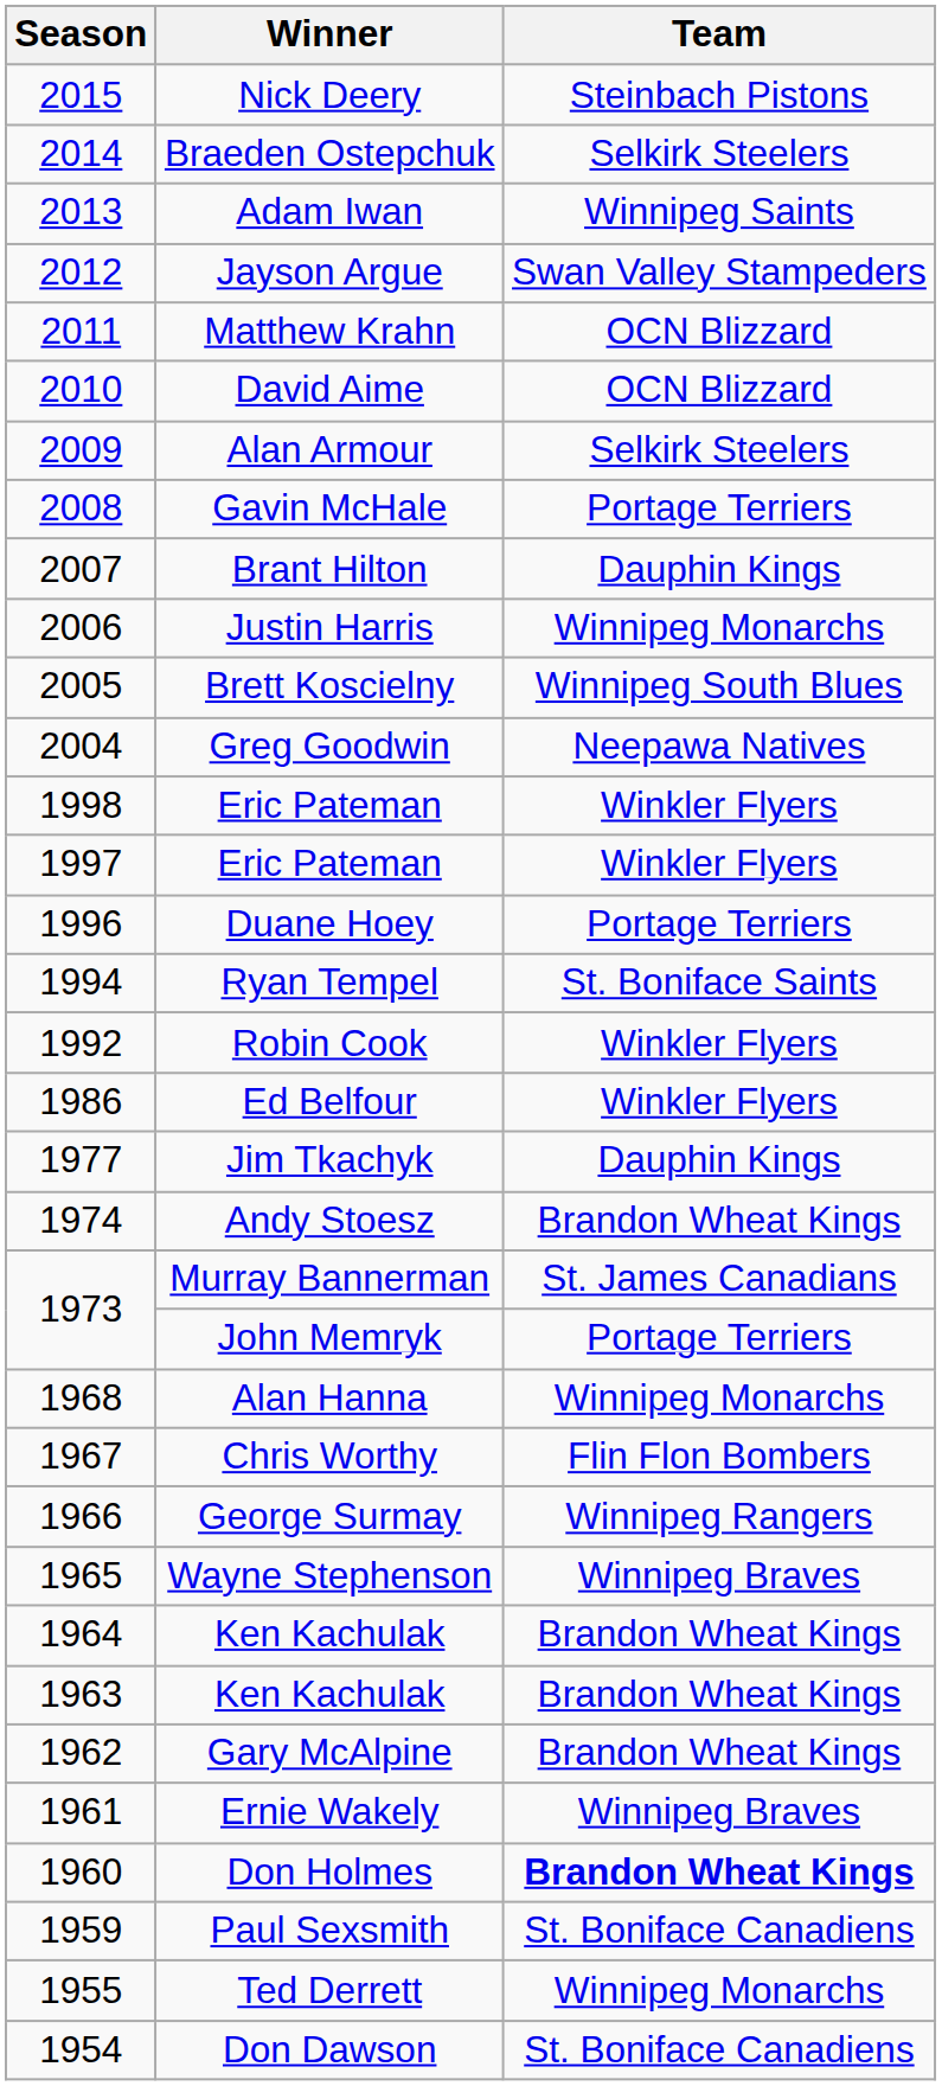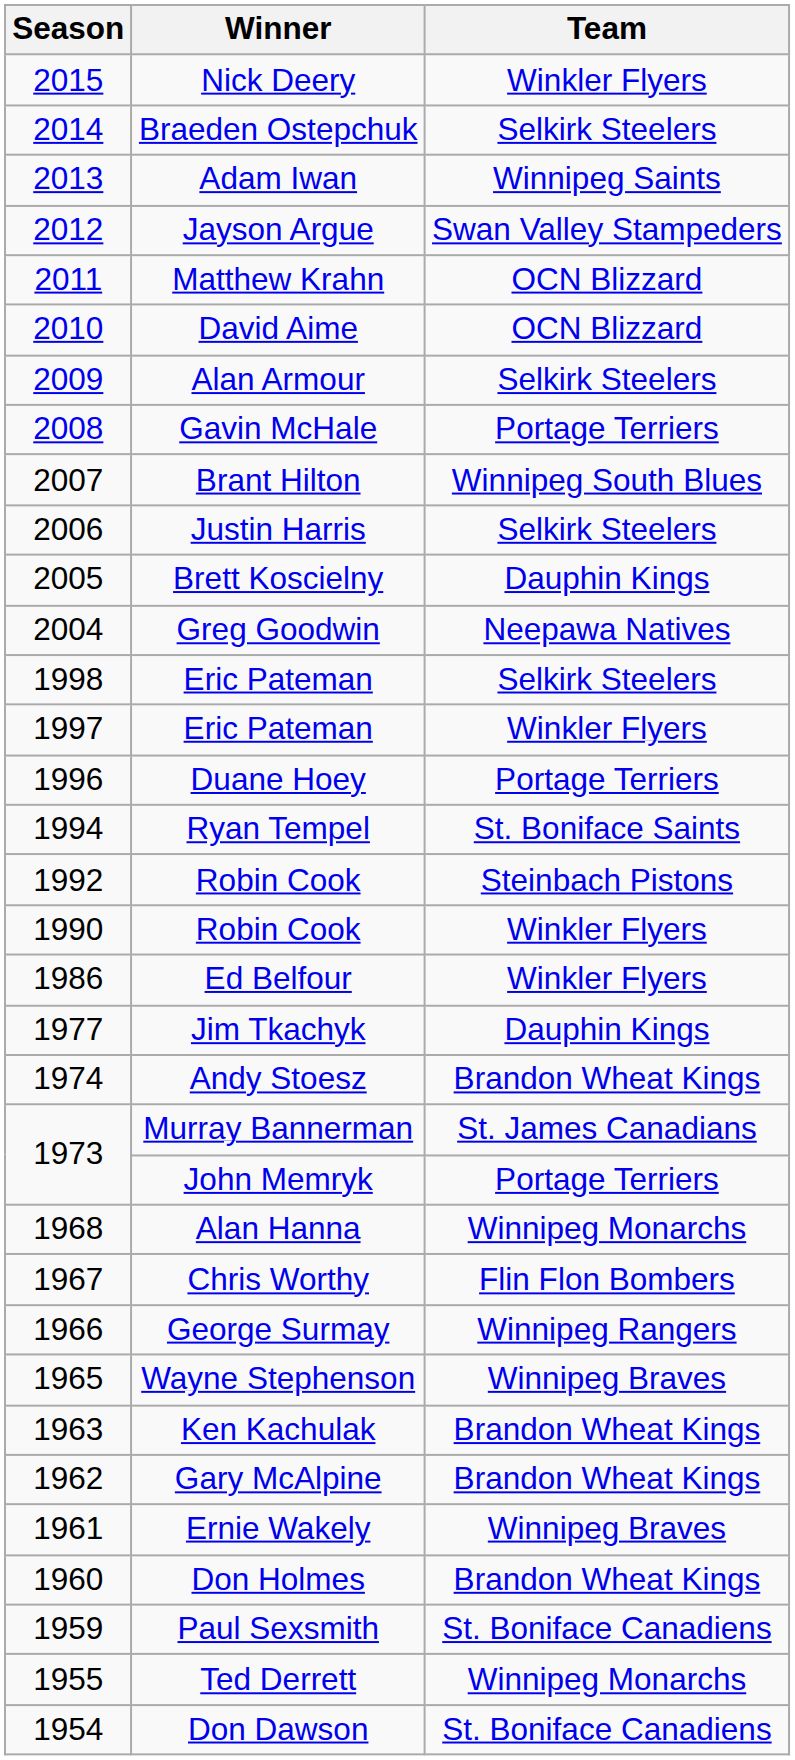 <table class="wikitable" style="text-align:center">
 <tr>
 <th>Season</th>
 <th>Winner</th>
 <th>Team</th>
 </tr>
 <tr align="center">
 <td><a href='#'>2015</a></td>
 <td><a href='#'>Nick Deery</a></td>
-<td><a href='#'>Steinbach Pistons</a></td>
+<td><a href='#'>Winkler Flyers</a></td>
 </tr>
 <tr>
 <td><a href='#'>2014</a></td>
 <td><a href='#'>Braeden Ostepchuk</a></td>
 <td><a href='#'>Selkirk Steelers</a></td>
 </tr>
 <tr>
 <td><a href='#'>2013</a></td>
 <td><a href='#'>Adam Iwan</a></td>
 <td><a href='#'>Winnipeg Saints</a></td>
 </tr>
 <tr>
 <td><a href='#'>2012</a></td>
 <td><a href='#'>Jayson Argue</a></td>
 <td><a href='#'>Swan Valley Stampeders</a></td>
 </tr>
 <tr>
 <td><a href='#'>2011</a></td>
 <td><a href='#'>Matthew Krahn</a></td>
 <td><a href='#'>OCN Blizzard</a></td>
 </tr>
 <tr>
 <td><a href='#'>2010</a></td>
 <td><a href='#'>David Aime</a></td>
 <td><a href='#'>OCN Blizzard</a></td>
 </tr>
 <tr>
 <td><a href='#'>2009</a></td>
 <td><a href='#'>Alan Armour</a></td>
 <td><a href='#'>Selkirk Steelers</a></td>
 </tr>
 <tr>
 <td><a href='#'>2008</a></td>
 <td><a href='#'>Gavin McHale</a></td>
 <td><a href='#'>Portage Terriers</a></td>
 </tr>
 <tr>
 <td>2007</td>
 <td><a href='#'>Brant Hilton</a></td>
-<td><a href='#'>Dauphin Kings</a></td>
+<td><a href='#'>Winnipeg South Blues</a></td>
 </tr>
 <tr>
 <td>2006</td>
 <td><a href='#'>Justin Harris</a></td>
-<td><a href='#'>Winnipeg Monarchs</a></td>
+<td><a href='#'>Selkirk Steelers</a></td>
 </tr>
 <tr>
 <td>2005</td>
 <td><a href='#'>Brett Koscielny</a></td>
-<td><a href='#'>Winnipeg South Blues</a></td>
+<td><a href='#'>Dauphin Kings</a></td>
 </tr>
 <tr>
 <td>2004</td>
 <td><a href='#'>Greg Goodwin</a></td>
 <td><a href='#'>Neepawa Natives</a></td>
 </tr>
 <tr>
 <td>1998</td>
 <td><a href='#'>Eric Pateman</a></td>
-<td><a href='#'>Winkler Flyers</a></td>
+<td><a href='#'>Selkirk Steelers</a></td>
 </tr>
 <tr>
 <td>1997</td>
 <td><a href='#'>Eric Pateman</a></td>
 <td><a href='#'>Winkler Flyers</a></td>
 </tr>
 <tr>
 <td>1996</td>
 <td><a href='#'>Duane Hoey</a></td>
 <td><a href='#'>Portage Terriers</a></td>
 </tr>
 <tr>
 <td>1994</td>
 <td><a href='#'>Ryan Tempel</a></td>
 <td><a href='#'> St. Boniface Saints</a></td>
 </tr>
 <tr>
 <td>1992</td>
+<td><a href='#'>Robin Cook</a></td>
+<td><a href='#'>Steinbach Pistons</a></td>
+</tr>
+<tr>
+<td>1990</td>
 <td><a href='#'>Robin Cook</a></td>
 <td><a href='#'>Winkler Flyers</a></td>
 </tr>
 <tr 1989 Jamie Bound  Winnipeg south blues>
 <td>1986</td>
 <td><a href='#'>Ed Belfour</a></td>
 <td><a href='#'>Winkler Flyers</a></td>
 </tr>
 <tr 1984 Ron Cossette Fort Garry Blues>
 <td>1977</td>
 <td><a href='#'>Jim Tkachyk</a></td>
 <td><a href='#'>Dauphin Kings</a></td>
 </tr>
 <tr>
 <td>1974</td>
 <td><a href='#'>Andy Stoesz</a></td>
 <td><a href='#'>Brandon Wheat Kings</a></td>
 </tr>
 <tr>
 <td rowspan="2">1973</td>
 <td><a href='#'>Murray Bannerman</a></td>
 <td><a href='#'>St. James Canadians</a></td>
 </tr>
 <tr>
 <td><a href='#'>John Memryk</a></td>
 <td><a href='#'>Portage Terriers</a></td>
 </tr>
 <tr>
 <td>1968</td>
 <td><a href='#'>Alan Hanna</a></td>
 <td><a href='#'>Winnipeg Monarchs</a></td>
 </tr>
 <tr>
 <td>1967</td>
 <td><a href='#'>Chris Worthy</a></td>
 <td><a href='#'>Flin Flon Bombers</a></td>
 </tr>
 <tr>
 <td>1966</td>
 <td><a href='#'>George Surmay</a></td>
 <td><a href='#'>Winnipeg Rangers</a></td>
 </tr>
 <tr>
 <td>1965</td>
 <td><a href='#'>Wayne Stephenson</a></td>
 <td><a href='#'>Winnipeg Braves</a></td>
 </tr>
 <tr>
-<td>1964</td>
-<td><a href='#'>Ken Kachulak</a></td>
-<td><a href='#'>Brandon Wheat Kings</a></td>
-</tr>
-<tr>
 <td>1963</td>
 <td><a href='#'>Ken Kachulak</a></td>
 <td><a href='#'>Brandon Wheat Kings</a></td>
 </tr>
 <tr>
 <td>1962</td>
 <td><a href='#'>Gary McAlpine</a></td>
 <td><a href='#'>Brandon Wheat Kings</a></td>
 </tr>
 <tr>
 <td>1961</td>
 <td><a href='#'>Ernie Wakely</a></td>
 <td><a href='#'>Winnipeg Braves</a></td>
 </tr>
 <tr>
 <td>1960</td>
 <td><a href='#'>Don Holmes</a></td>
-<td><strong><a href='#'>Brandon Wheat Kings</a></strong></td>
+<td><a href='#'>Brandon Wheat Kings</a></td>
 </tr>
 <tr>
 <td>1959</td>
 <td><a href='#'>Paul Sexsmith</a></td>
 <td><a href='#'>St. Boniface Canadiens</a></td>
 </tr>
 <tr>
 <td>1955</td>
 <td><a href='#'>Ted Derrett</a></td>
 <td><a href='#'>Winnipeg Monarchs</a></td>
 </tr>
 <tr>
 <td>1954</td>
 <td><a href='#'>Don Dawson</a></td>
 <td><a href='#'>St. Boniface Canadiens</a></td>
 </tr>
 </table>
